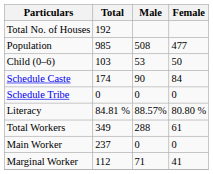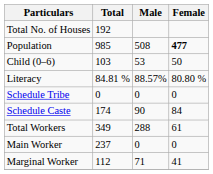 <table class="wikitable sortable">
 <tr>
 <th>Particulars</th>
 <th>Total</th>
 <th>Male</th>
 <th>Female</th>
 </tr>
 <tr>
 <td>Total No. of Houses</td>
 <td>192</td>
 <td></td>
 <td></td>
 </tr>
 <tr>
 <td>Population</td>
 <td>985</td>
 <td>508</td>
-<td>477</td>
+<td><strong>477</strong></td>
 </tr>
 <tr>
 <td>Child (0–6)</td>
 <td>103</td>
 <td>53</td>
 <td>50</td>
 </tr>
 <tr>
-<td><a href='#'>Schedule Caste</a></td>
-<td>174</td>
-<td>90</td>
-<td>84</td>
+<td>Literacy</td>
+<td>84.81 %</td>
+<td>88.57%</td>
+<td>80.80 %</td>
 </tr>
 <tr>
 <td><a href='#'>Schedule Tribe</a></td>
 <td>0</td>
 <td>0</td>
 <td>0</td>
 </tr>
 <tr>
-<td>Literacy</td>
-<td>84.81 %</td>
-<td>88.57%</td>
-<td>80.80 %</td>
+<td><a href='#'>Schedule Caste</a></td>
+<td>174</td>
+<td>90</td>
+<td>84</td>
 </tr>
 <tr>
 <td>Total Workers</td>
 <td>349</td>
 <td>288</td>
 <td>61</td>
 </tr>
 <tr>
 <td>Main Worker</td>
 <td>237</td>
 <td>0</td>
 <td>0</td>
 </tr>
 <tr>
 <td>Marginal Worker</td>
 <td>112</td>
 <td>71</td>
 <td>41</td>
 </tr>
 <tr>
 </tr>
 </table>
